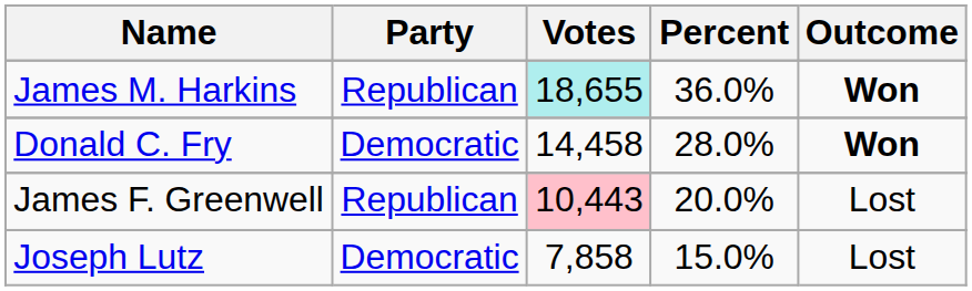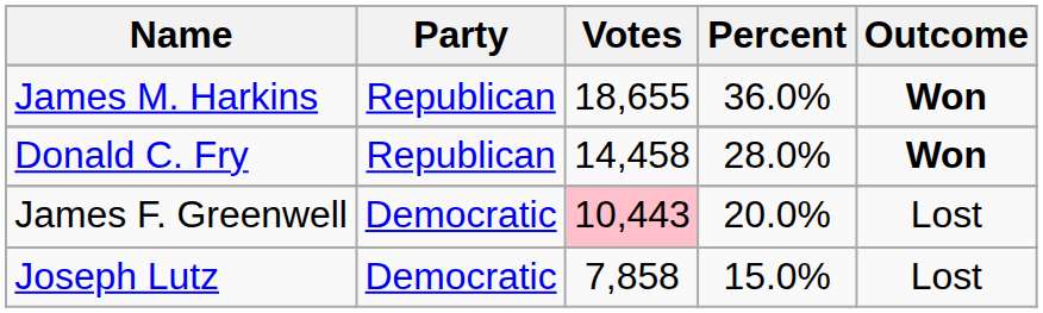 <table class=wikitable style="text-align:center">
 <tr>
 <th>Name</th>
 <th>Party</th>
 <th>Votes</th>
 <th>Percent</th>
 <th>Outcome</th>
 </tr>
 <tr>
 </tr>
 <tr>
 <td align=left><a href='#'>James M. Harkins</a></td>
 <td><a href='#'>Republican</a></td>
-<td style="background: paleturquoise;">18,655</td>
+<td>18,655</td>
 <td>36.0%</td>
 <td><strong>Won</strong></td>
 </tr>
 <tr>
 </tr>
 <tr>
 <td align=left><a href='#'>Donald C. Fry</a></td>
-<td><a href='#'>Democratic</a></td>
+<td><a href='#'>Republican</a></td>
 <td>14,458</td>
 <td>28.0%</td>
 <td><strong>Won</strong></td>
 </tr>
 <tr>
 </tr>
 <tr>
 <td align=left>James F. Greenwell</td>
-<td><a href='#'>Republican</a></td>
+<td><a href='#'>Democratic</a></td>
 <td style="background: pink;">10,443</td>
 <td>20.0%</td>
 <td>Lost</td>
 </tr>
 <tr>
 </tr>
 <tr>
 <td align=left><a href='#'>Joseph Lutz</a></td>
 <td><a href='#'>Democratic</a></td>
 <td>7,858</td>
 <td>15.0%</td>
 <td>Lost</td>
 </tr>
 </table>
